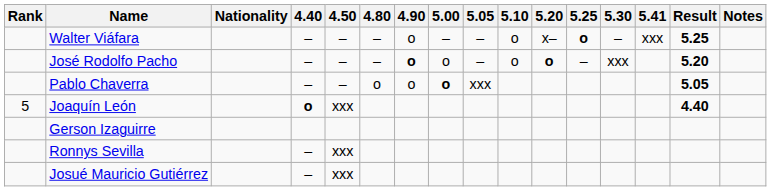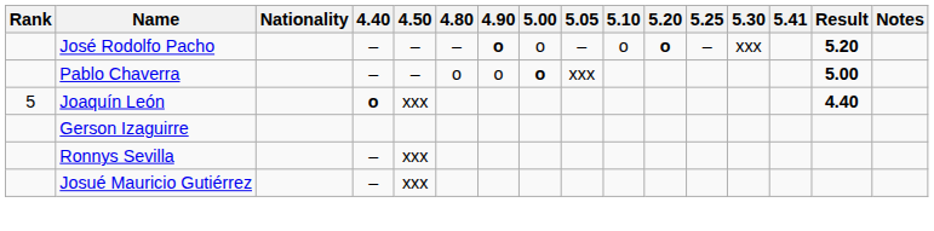 <table class="wikitable sortable" style="text-align:center;font-size:95%">
 <tr>
 <th>Rank</th>
 <th>Name</th>
 <th>Nationality</th>
 <th>4.40</th>
 <th>4.50</th>
 <th>4.80</th>
 <th>4.90</th>
 <th>5.00</th>
 <th>5.05</th>
 <th>5.10</th>
 <th>5.20</th>
 <th>5.25</th>
 <th>5.30</th>
 <th>5.41</th>
 <th>Result</th>
 <th>Notes</th>
-</tr>
-<tr>
-<td></td>
-<td align=left><a href='#'>Walter Viáfara</a></td>
-<td align=left></td>
-<td>–</td>
-<td>–</td>
-<td>–</td>
-<td>o</td>
-<td>–</td>
-<td>–</td>
-<td>o</td>
-<td>x–</td>
-<td><strong>o</strong></td>
-<td>–</td>
-<td>xxx</td>
-<td><strong>5.25</strong></td>
-<td></td>
 </tr>
 <tr>
 <td></td>
 <td align=left><a href='#'>José Rodolfo Pacho</a></td>
 <td align=left></td>
 <td>–</td>
 <td>–</td>
 <td>–</td>
 <td><strong>o</strong></td>
 <td>o</td>
 <td>–</td>
 <td>o</td>
 <td><strong>o</strong></td>
 <td>–</td>
 <td>xxx</td>
 <td></td>
 <td><strong>5.20</strong></td>
 <td></td>
 </tr>
 <tr>
 <td></td>
 <td align=left><a href='#'>Pablo Chaverra</a></td>
 <td align=left></td>
 <td>–</td>
 <td>–</td>
 <td>o</td>
 <td>o</td>
 <td><strong>o</strong></td>
 <td>xxx</td>
 <td></td>
 <td></td>
 <td></td>
 <td></td>
 <td></td>
-<td><strong>5.05</strong></td>
+<td><strong>5.00</strong></td>
 <td></td>
 </tr>
 <tr>
 <td>5</td>
 <td align=left><a href='#'>Joaquín León</a></td>
 <td align=left></td>
 <td><strong>o</strong></td>
 <td>xxx</td>
 <td></td>
 <td></td>
 <td></td>
 <td></td>
 <td></td>
 <td></td>
 <td></td>
 <td></td>
 <td></td>
 <td><strong>4.40</strong></td>
 <td></td>
 </tr>
 <tr>
 <td></td>
 <td align=left><a href='#'>Gerson Izaguirre</a></td>
 <td align=left></td>
 <td></td>
 <td></td>
 <td></td>
 <td></td>
 <td></td>
 <td></td>
 <td></td>
 <td></td>
 <td></td>
 <td></td>
 <td></td>
 <td><strong></strong></td>
 <td></td>
 </tr>
 <tr>
 <td></td>
 <td align=left><a href='#'>Ronnys Sevilla</a></td>
 <td align=left></td>
 <td>–</td>
 <td>xxx</td>
 <td></td>
 <td></td>
 <td></td>
 <td></td>
 <td></td>
 <td></td>
 <td></td>
 <td></td>
 <td></td>
 <td><strong></strong></td>
 <td></td>
 </tr>
 <tr>
 <td></td>
 <td align=left><a href='#'>Josué Mauricio Gutiérrez</a></td>
 <td align=left></td>
 <td>–</td>
 <td>xxx</td>
 <td></td>
 <td></td>
 <td></td>
 <td></td>
 <td></td>
 <td></td>
 <td></td>
 <td></td>
 <td></td>
 <td><strong></strong></td>
 <td></td>
 </tr>
 </table>
